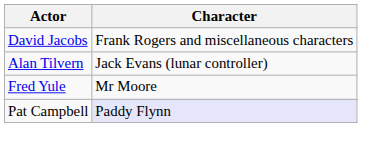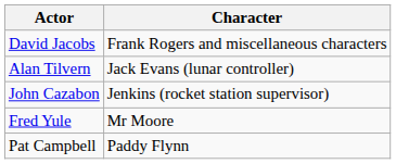 <table class="wikitable">
 <tr>
 <th>Actor</th>
 <th>Character</th>
 </tr>
 <tr>
 <td><a href='#'>David Jacobs</a></td>
 <td>Frank Rogers and miscellaneous characters</td>
 </tr>
 <tr>
 <td><a href='#'>Alan Tilvern</a></td>
 <td>Jack Evans (lunar controller)</td>
 </tr>
 <tr>
+<td><a href='#'>John Cazabon</a></td>
+<td>Jenkins (rocket station supervisor)</td>
+</tr>
+<tr>
 <td><a href='#'>Fred Yule</a></td>
 <td>Mr Moore</td>
 </tr>
 <tr>
 <td>Pat Campbell</td>
-<td style="background: lavender;">Paddy Flynn</td>
+<td>Paddy Flynn</td>
 </tr>
 </table>
